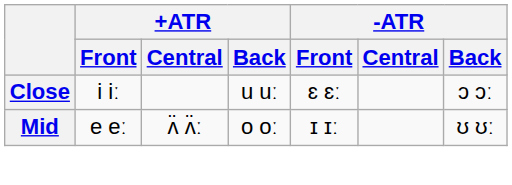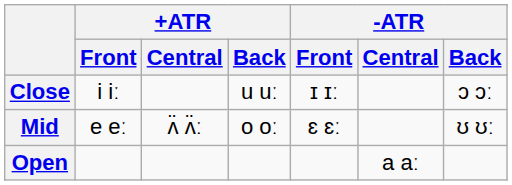 <table class="wikitable" style="text-align:center">
 <tr>
 <th rowspan="2"></th>
 <th colspan="3"><a href='#'>+ATR</a></th>
 <th colspan="3"><a href='#'>-ATR</a></th>
 </tr>
 <tr>
 <th><a href='#'>Front</a></th>
 <th><a href='#'>Central</a></th>
 <th><a href='#'>Back</a></th>
 <th><a href='#'>Front</a></th>
 <th><a href='#'>Central</a></th>
 <th><a href='#'>Back</a></th>
 </tr>
 <tr align="center">
 <th><a href='#'>Close</a></th>
 <td>i iː</td>
 <td></td>
 <td>u uː</td>
-<td>ɛ ɛː</td>
+<td>ɪ ɪː</td>
 <td></td>
 <td>ɔ ɔː</td>
 </tr>
 <tr>
 <th><a href='#'>Mid</a></th>
 <td>e eː</td>
 <td>ʌ̈ ʌ̈ː</td>
 <td>o oː</td>
-<td>ɪ ɪː</td>
+<td>ɛ ɛː</td>
 <td></td>
 <td>ʊ ʊː</td>
 </tr>
+<tr align="center">
+<th><a href='#'>Open</a></th>
+<td></td>
+<td></td>
+<td></td>
+<td></td>
+<td>a aː</td>
+<td></td>
+</tr>
 </table>
